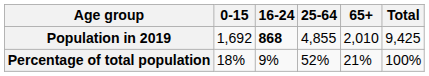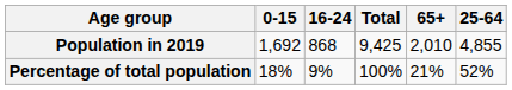 <table class="wikitable">
 <tr>
 <th>Age group</th>
 <th>0-15</th>
 <th>16-24</th>
+<th>Total</th>
+<th>65+</th>
 <th>25-64</th>
-<th>65+</th>
-<th>Total</th>
 </tr>
 <tr>
 <th>Population in 2019</th>
 <td>1,692</td>
-<td><strong>868</strong></td>
+<td>868</td>
+<td>9,425</td>
+<td>2,010</td>
 <td>4,855</td>
-<td>2,010</td>
-<td>9,425</td>
 </tr>
 <tr>
 <th>Percentage of total population</th>
 <td>18%</td>
 <td>9%</td>
+<td>100%</td>
+<td>21%</td>
 <td>52%</td>
-<td>21%</td>
-<td>100%</td>
 </tr>
 </table>
